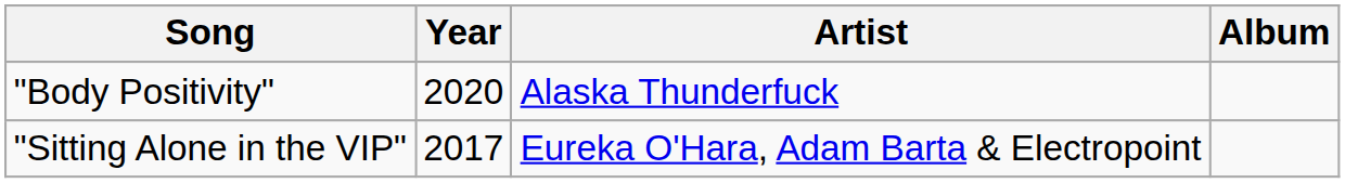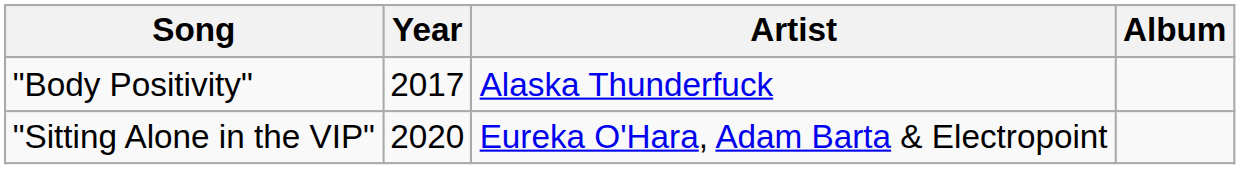 <table class="wikitable plainrowheaders sortable">
 <tr>
 <th>Song</th>
 <th>Year</th>
 <th>Artist</th>
 <th>Album</th>
 </tr>
 <tr>
 <td>"Body Positivity"</td>
-<td>2020</td>
+<td>2017</td>
 <td><a href='#'>Alaska Thunderfuck</a></td>
 <td></td>
 </tr>
 <tr>
 <td>"Sitting Alone in the VIP"</td>
-<td>2017</td>
+<td>2020</td>
 <td><a href='#'>Eureka O'Hara</a>, <a href='#'>Adam Barta</a> & Electropoint</td>
 <td></td>
 </tr>
 </table>
